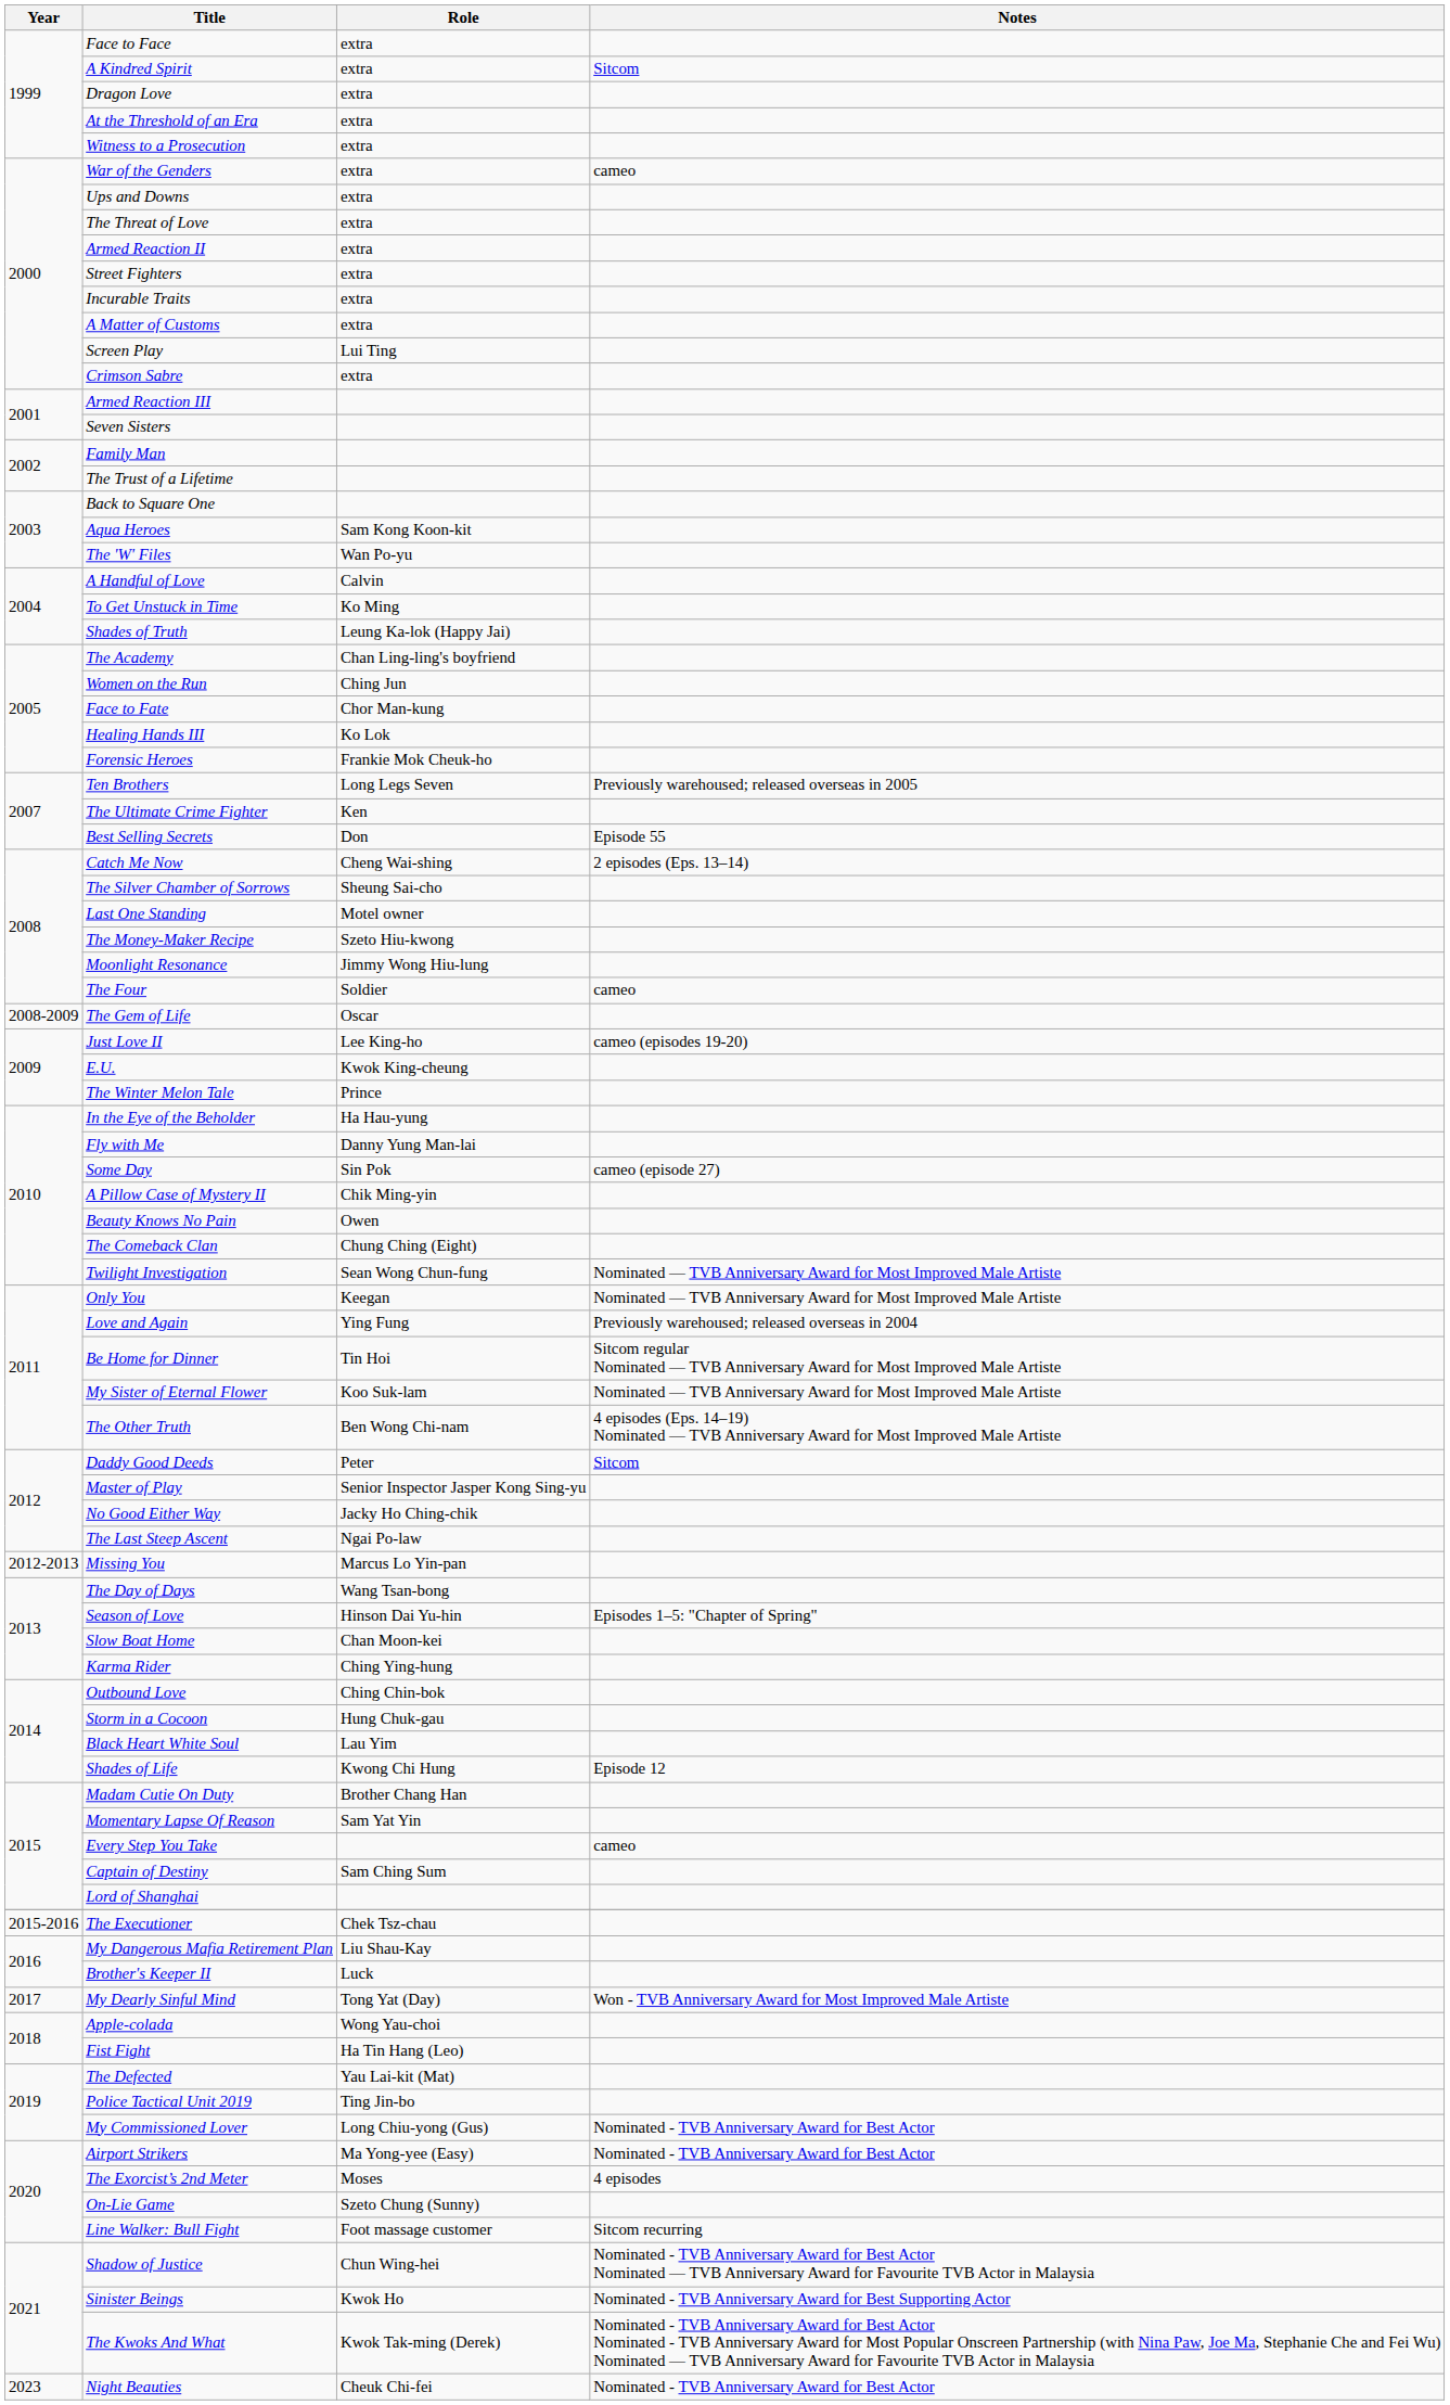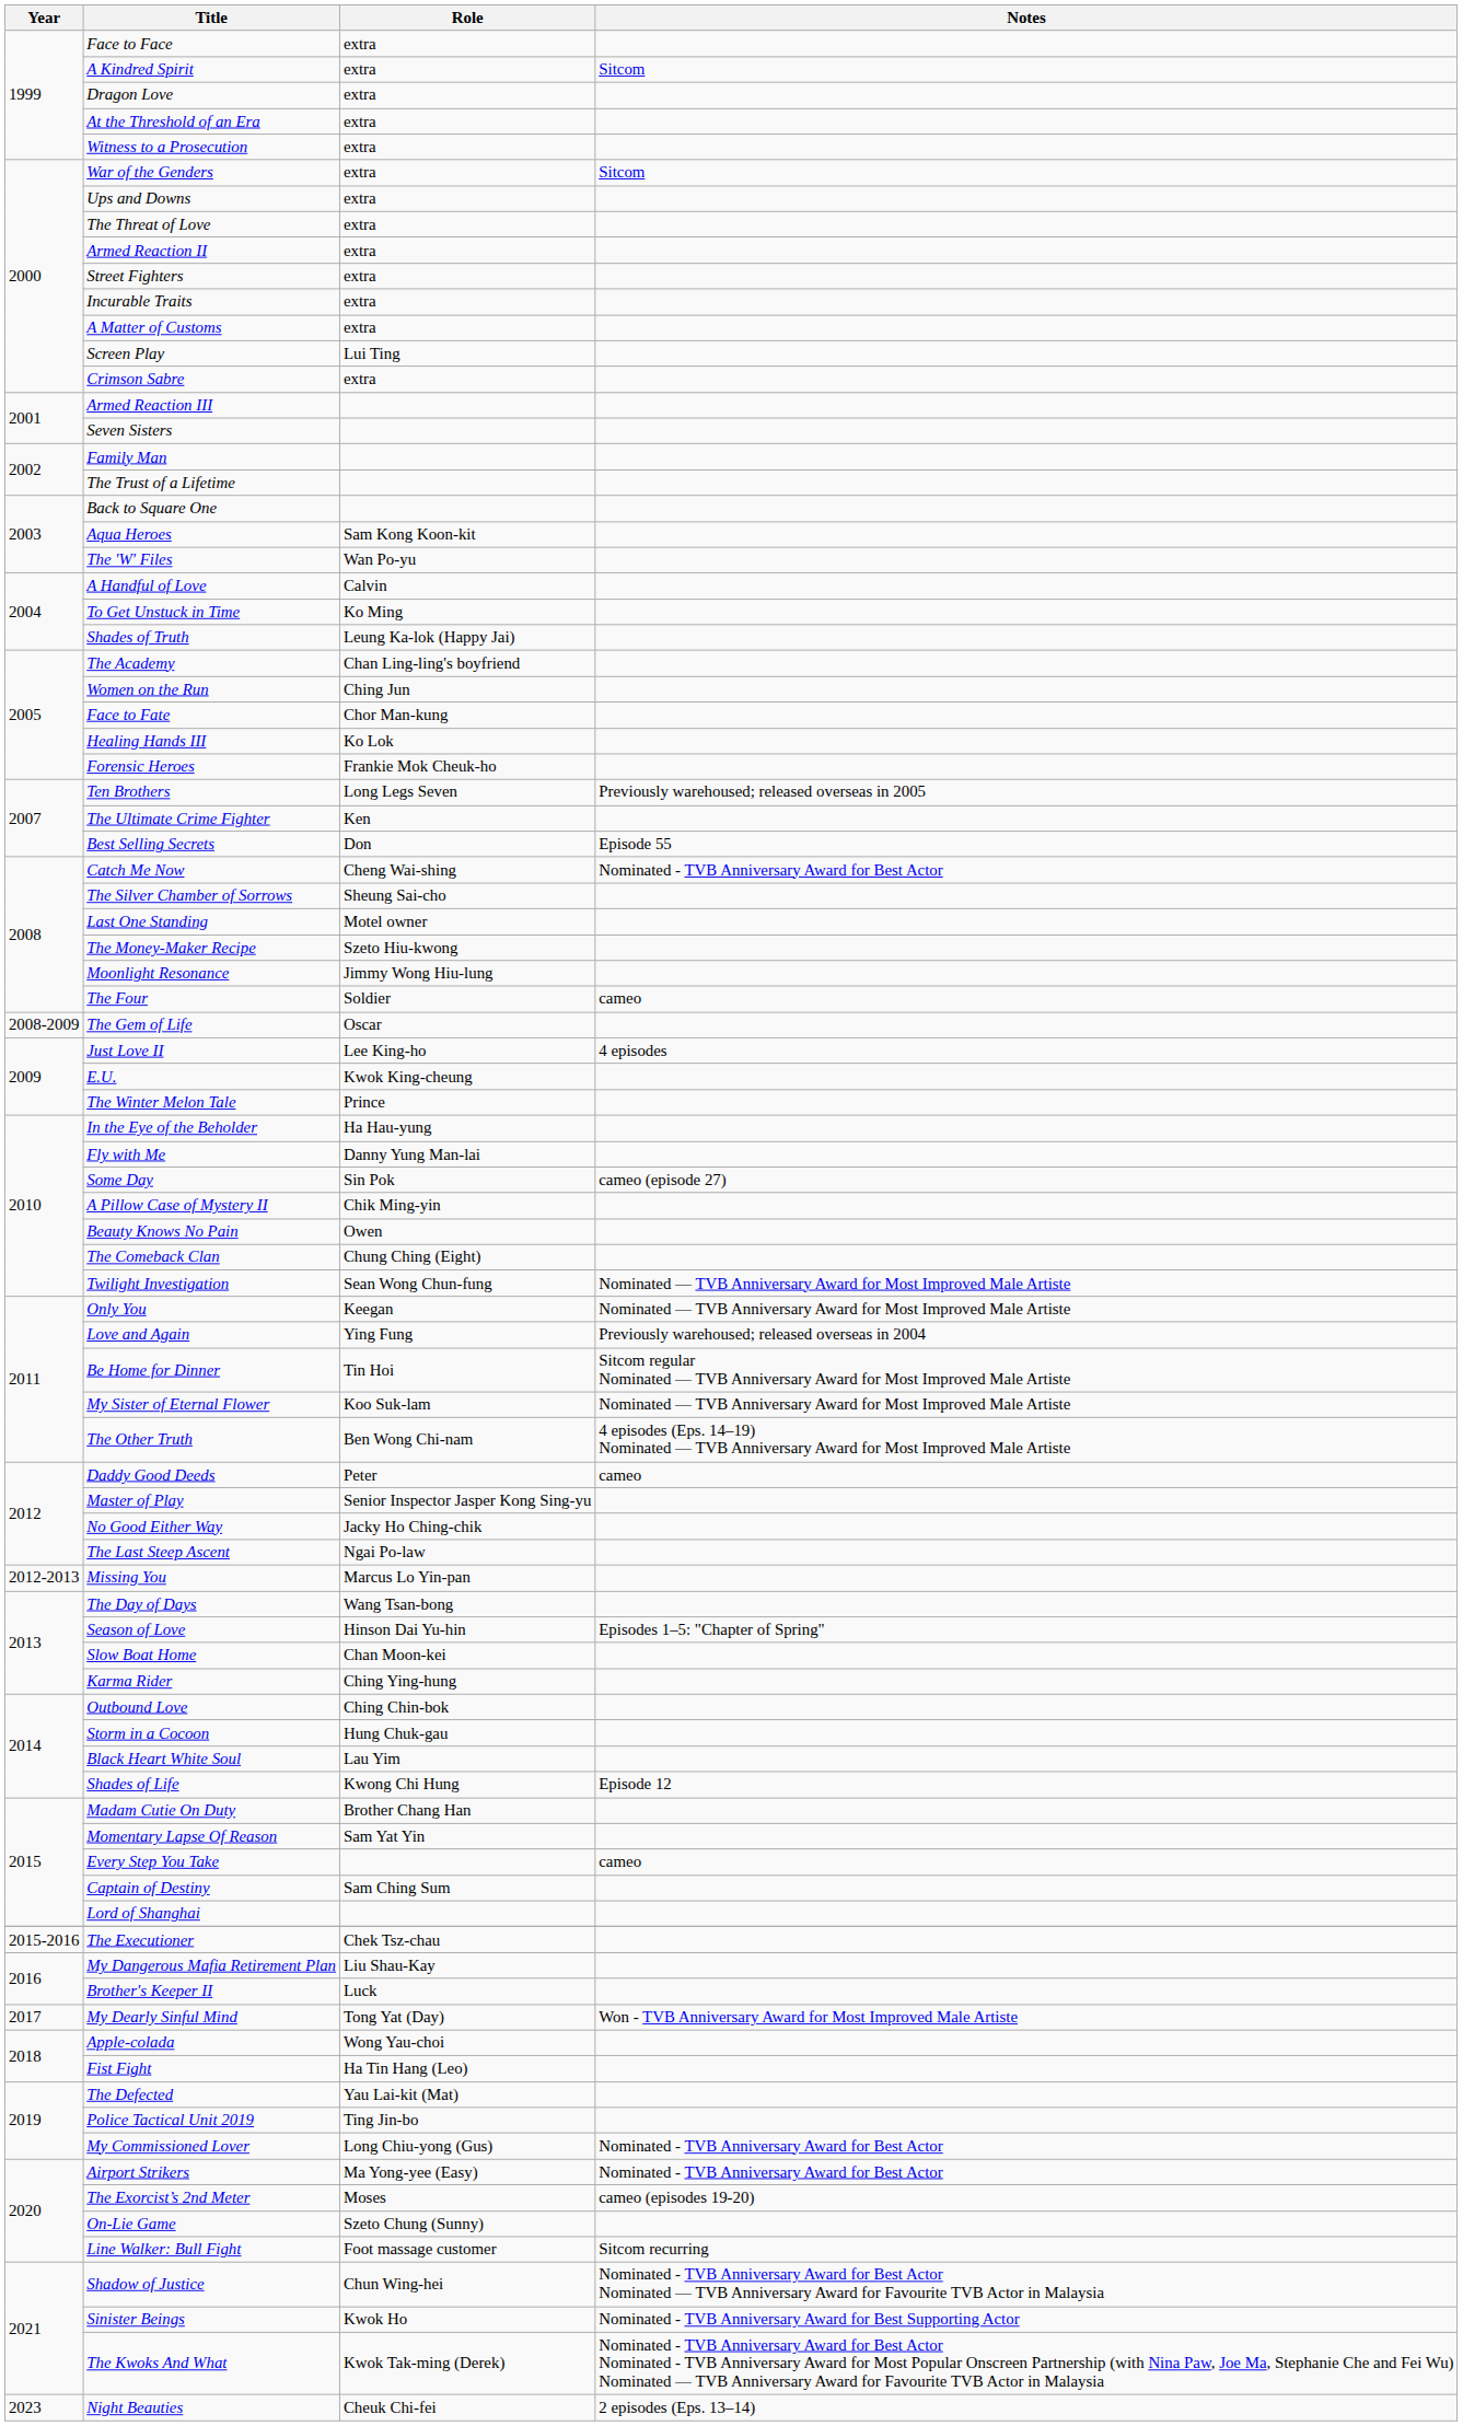 <table class="wikitable sortable">
 <tr>
 <th>Year</th>
 <th>Title</th>
 <th>Role</th>
 <th class="unsortable">Notes</th>
 </tr>
 <tr>
 <td rowspan=5>1999</td>
 <td><em>Face to Face</em></td>
 <td>extra</td>
 <td></td>
 </tr>
 <tr>
 <td><em><a href='#'>A Kindred Spirit</a></em></td>
 <td>extra</td>
 <td><a href='#'>Sitcom</a></td>
 </tr>
 <tr>
 <td><em>Dragon Love</em></td>
 <td>extra</td>
 <td></td>
 </tr>
 <tr>
 <td><em><a href='#'>At the Threshold of an Era</a></em></td>
 <td>extra</td>
 <td></td>
 </tr>
 <tr>
 <td><em><a href='#'>Witness to a Prosecution</a></em></td>
 <td>extra</td>
 <td></td>
 </tr>
 <tr>
 <td rowspan=9>2000</td>
 <td><em><a href='#'>War of the Genders</a></em></td>
 <td>extra</td>
-<td>cameo</td>
+<td><a href='#'>Sitcom</a></td>
 </tr>
 <tr>
 <td><em>Ups and Downs</em></td>
 <td>extra</td>
 <td></td>
 </tr>
 <tr>
 <td><em>The Threat of Love</em></td>
 <td>extra</td>
 <td></td>
 </tr>
 <tr>
 <td><em><a href='#'>Armed Reaction II</a></em></td>
 <td>extra</td>
 <td></td>
 </tr>
 <tr>
 <td><em>Street Fighters</em></td>
 <td>extra</td>
 <td></td>
 </tr>
 <tr>
 <td><em>Incurable Traits</em></td>
 <td>extra</td>
 <td></td>
 </tr>
 <tr>
 <td><em><a href='#'>A Matter of Customs</a></em></td>
 <td>extra</td>
 <td></td>
 </tr>
 <tr>
 <td><em>Screen Play</em></td>
 <td>Lui Ting</td>
 <td></td>
 </tr>
 <tr>
 <td><em><a href='#'>Crimson Sabre</a></em></td>
 <td>extra</td>
 <td></td>
 </tr>
 <tr>
 <td rowspan=2>2001</td>
 <td><em><a href='#'>Armed Reaction III</a></em></td>
 <td></td>
 <td></td>
 </tr>
 <tr>
 <td><em>Seven Sisters</em></td>
 <td></td>
 <td></td>
 </tr>
 <tr>
 <td rowspan=2>2002</td>
 <td><em><a href='#'>Family Man</a></em></td>
 <td></td>
 <td></td>
 </tr>
 <tr>
 <td><em>The Trust of a Lifetime</em></td>
 <td></td>
 <td></td>
 </tr>
 <tr>
 <td rowspan=3>2003</td>
 <td><em>Back to Square One</em></td>
 <td></td>
 <td></td>
 </tr>
 <tr>
 <td><em><a href='#'>Aqua Heroes</a></em></td>
 <td>Sam Kong Koon-kit</td>
 <td></td>
 </tr>
 <tr>
 <td><em><a href='#'>The 'W' Files</a></em></td>
 <td>Wan Po-yu</td>
 <td></td>
 </tr>
 <tr>
 <td rowspan=3>2004</td>
 <td><em><a href='#'>A Handful of Love</a></em></td>
 <td>Calvin</td>
 <td></td>
 </tr>
 <tr>
 <td><em><a href='#'>To Get Unstuck in Time</a></em></td>
 <td>Ko Ming</td>
 <td></td>
 </tr>
 <tr>
 <td><em><a href='#'>Shades of Truth</a></em></td>
 <td>Leung Ka-lok (Happy Jai)</td>
 <td></td>
 </tr>
 <tr>
 <td rowspan=5>2005</td>
 <td><em><a href='#'>The Academy</a></em></td>
 <td>Chan Ling-ling's boyfriend</td>
 <td></td>
 </tr>
 <tr>
 <td><em><a href='#'>Women on the Run</a></em></td>
 <td>Ching Jun</td>
 <td></td>
 </tr>
 <tr>
 <td><em><a href='#'>Face to Fate</a></em></td>
 <td>Chor Man-kung</td>
 <td></td>
 </tr>
 <tr>
 <td><em><a href='#'>Healing Hands III</a></em></td>
 <td>Ko Lok</td>
 <td></td>
 </tr>
 <tr>
 <td><em><a href='#'>Forensic Heroes</a></em></td>
 <td>Frankie Mok Cheuk-ho</td>
 <td></td>
 </tr>
 <tr>
 <td rowspan=3>2007</td>
 <td><em><a href='#'>Ten Brothers</a></em></td>
 <td>Long Legs Seven</td>
 <td>Previously warehoused; released overseas in 2005</td>
 </tr>
 <tr>
 <td><em><a href='#'>The Ultimate Crime Fighter</a></em></td>
 <td>Ken</td>
 <td></td>
 </tr>
 <tr>
 <td><em><a href='#'>Best Selling Secrets</a></em></td>
 <td>Don</td>
 <td>Episode 55</td>
 </tr>
 <tr>
 <td rowspan=6>2008</td>
 <td><em><a href='#'>Catch Me Now</a></em></td>
 <td>Cheng Wai-shing</td>
-<td>2 episodes (Eps. 13–14)</td>
+<td>Nominated - <a href='#'>TVB Anniversary Award for Best Actor</a></td>
 </tr>
 <tr>
 <td><em><a href='#'>The Silver Chamber of Sorrows</a></em></td>
 <td>Sheung Sai-cho</td>
 <td></td>
 </tr>
 <tr>
 <td><em><a href='#'>Last One Standing</a></em></td>
 <td>Motel owner</td>
 <td></td>
 </tr>
 <tr>
 <td><em><a href='#'>The Money-Maker Recipe</a></em></td>
 <td>Szeto Hiu-kwong</td>
 <td></td>
 </tr>
 <tr>
 <td><em><a href='#'>Moonlight Resonance</a></em></td>
 <td>Jimmy Wong Hiu-lung</td>
 <td></td>
 </tr>
 <tr>
 <td><em><a href='#'>The Four</a></em></td>
 <td>Soldier</td>
 <td>cameo</td>
 </tr>
 <tr>
 <td>2008-2009</td>
 <td><em><a href='#'>The Gem of Life</a></em></td>
 <td>Oscar</td>
 <td></td>
 </tr>
 <tr>
 <td rowspan=3>2009</td>
 <td><em><a href='#'>Just Love II</a></em></td>
 <td>Lee King-ho</td>
-<td>cameo (episodes 19-20)</td>
+<td>4 episodes</td>
 </tr>
 <tr>
 <td><em><a href='#'>E.U.</a></em></td>
 <td>Kwok King-cheung</td>
 <td></td>
 </tr>
 <tr>
 <td><em><a href='#'>The Winter Melon Tale</a></em></td>
 <td>Prince</td>
 <td></td>
 </tr>
 <tr>
 <td rowspan=7>2010</td>
 <td><em><a href='#'>In the Eye of the Beholder</a></em></td>
 <td>Ha Hau-yung</td>
 <td></td>
 </tr>
 <tr>
 <td><em><a href='#'>Fly with Me</a></em></td>
 <td>Danny Yung Man-lai</td>
 <td></td>
 </tr>
 <tr>
 <td><em><a href='#'>Some Day</a></em></td>
 <td>Sin Pok</td>
 <td>cameo (episode 27)</td>
 </tr>
 <tr>
 <td><em><a href='#'>A Pillow Case of Mystery II</a></em></td>
 <td>Chik Ming-yin</td>
 <td></td>
 </tr>
 <tr>
 <td><em><a href='#'>Beauty Knows No Pain</a></em></td>
 <td>Owen</td>
 <td></td>
 </tr>
 <tr>
 <td><em><a href='#'>The Comeback Clan</a></em></td>
 <td>Chung Ching (Eight)</td>
 <td></td>
 </tr>
 <tr>
 <td><em><a href='#'>Twilight Investigation</a></em></td>
 <td>Sean Wong Chun-fung</td>
 <td>Nominated — <a href='#'>TVB Anniversary Award for Most Improved Male Artiste</a></td>
 </tr>
 <tr>
 <td rowspan=5>2011</td>
 <td><em><a href='#'>Only You</a></em></td>
 <td>Keegan</td>
 <td>Nominated — TVB Anniversary Award for Most Improved Male Artiste</td>
 </tr>
 <tr>
 <td><em><a href='#'>Love and Again</a></em></td>
 <td>Ying Fung</td>
 <td>Previously warehoused; released overseas in 2004</td>
 </tr>
 <tr>
 <td><em><a href='#'>Be Home for Dinner</a></em></td>
 <td>Tin Hoi</td>
 <td>Sitcom regular<br>Nominated — TVB Anniversary Award for Most Improved Male Artiste</td>
 </tr>
 <tr>
 <td><em><a href='#'>My Sister of Eternal Flower</a></em></td>
 <td>Koo Suk-lam</td>
 <td>Nominated — TVB Anniversary Award for Most Improved Male Artiste</td>
 </tr>
 <tr>
 <td><em><a href='#'>The Other Truth</a></em></td>
 <td>Ben Wong Chi-nam</td>
 <td>4 episodes (Eps. 14–19)<br>Nominated — TVB Anniversary Award for Most Improved Male Artiste</td>
 </tr>
 <tr>
 <td rowspan=4>2012</td>
 <td><em><a href='#'>Daddy Good Deeds</a></em></td>
 <td>Peter</td>
-<td><a href='#'>Sitcom</a></td>
+<td>cameo</td>
 </tr>
 <tr>
 <td><em><a href='#'>Master of Play</a></em></td>
 <td>Senior Inspector Jasper Kong Sing-yu</td>
 <td></td>
 </tr>
 <tr>
 <td><em><a href='#'>No Good Either Way</a></em></td>
 <td>Jacky Ho Ching-chik</td>
 <td></td>
 </tr>
 <tr>
 <td><em><a href='#'>The Last Steep Ascent</a></em></td>
 <td>Ngai Po-law</td>
 <td></td>
 </tr>
 <tr>
 <td>2012-2013</td>
 <td><em><a href='#'>Missing You</a></em></td>
 <td>Marcus Lo Yin-pan</td>
 <td></td>
 </tr>
 <tr>
 <td rowspan=4>2013</td>
 <td><em><a href='#'>The Day of Days</a></em></td>
 <td>Wang Tsan-bong</td>
 <td></td>
 </tr>
 <tr>
 <td><em><a href='#'>Season of Love</a></em></td>
 <td>Hinson Dai Yu-hin</td>
 <td>Episodes 1–5: "Chapter of Spring"</td>
 </tr>
 <tr>
 <td><em><a href='#'>Slow Boat Home</a></em></td>
 <td>Chan Moon-kei</td>
 <td></td>
 </tr>
 <tr>
 <td><em><a href='#'>Karma Rider</a></em></td>
 <td>Ching Ying-hung</td>
 <td></td>
 </tr>
 <tr>
 <td rowspan=4>2014</td>
 <td><em><a href='#'>Outbound Love</a></em></td>
 <td>Ching Chin-bok</td>
 <td></td>
 </tr>
 <tr>
 <td><em><a href='#'>Storm in a Cocoon</a></em></td>
 <td>Hung Chuk-gau</td>
 <td></td>
 </tr>
 <tr>
 <td><em><a href='#'>Black Heart White Soul</a></em></td>
 <td>Lau Yim</td>
 <td></td>
 </tr>
 <tr>
 <td><em><a href='#'>Shades of Life</a></em></td>
 <td>Kwong Chi Hung</td>
 <td>Episode 12</td>
 </tr>
 <tr>
 <td rowspan=5>2015</td>
 <td><em><a href='#'>Madam Cutie On Duty</a></em></td>
 <td>Brother Chang Han</td>
 <td></td>
 </tr>
 <tr>
 <td><em><a href='#'>Momentary Lapse Of Reason</a></em></td>
 <td>Sam Yat Yin</td>
 <td></td>
 </tr>
 <tr>
 <td><em><a href='#'>Every Step You Take</a></em></td>
 <td></td>
 <td>cameo</td>
 </tr>
 <tr>
 <td><em><a href='#'>Captain of Destiny</a></em></td>
 <td>Sam Ching Sum</td>
 <td></td>
 </tr>
 <tr>
 <td><em><a href='#'>Lord of Shanghai</a></em></td>
 <td></td>
 <td></td>
 </tr>
 <tr>
 </tr>
 <tr>
 <td>2015-2016</td>
 <td><em><a href='#'>The Executioner</a></em></td>
 <td>Chek Tsz-chau</td>
 <td></td>
 </tr>
 <tr>
 <td rowspan="2">2016</td>
 <td><em><a href='#'>My Dangerous Mafia Retirement Plan</a></em></td>
 <td>Liu Shau-Kay</td>
 <td></td>
 </tr>
 <tr>
 <td><em><a href='#'>Brother's Keeper II</a></em></td>
 <td>Luck</td>
 <td></td>
 </tr>
 <tr>
 <td>2017</td>
 <td><em><a href='#'>My Dearly Sinful Mind</a></em></td>
 <td>Tong Yat (Day)</td>
 <td>Won - <a href='#'>TVB Anniversary Award for Most Improved Male Artiste</a></td>
 </tr>
 <tr>
 <td rowspan=2>2018</td>
 <td><em><a href='#'>Apple-colada</a></em></td>
 <td>Wong Yau-choi</td>
 <td></td>
 </tr>
 <tr>
 <td><em><a href='#'>Fist Fight</a></em></td>
 <td>Ha Tin Hang (Leo)</td>
 <td></td>
 </tr>
 <tr>
 <td rowspan=3>2019</td>
 <td><em><a href='#'>The Defected</a></em></td>
 <td>Yau Lai-kit (Mat)</td>
 <td></td>
 </tr>
 <tr>
 <td><em><a href='#'>Police Tactical Unit 2019</a></em></td>
 <td>Ting Jin-bo</td>
 <td></td>
 </tr>
 <tr>
 <td><em><a href='#'>My Commissioned Lover</a></em></td>
 <td>Long Chiu-yong (Gus)</td>
 <td>Nominated - <a href='#'>TVB Anniversary Award for Best Actor</a></td>
 </tr>
 <tr>
 <td rowspan="4">2020</td>
 <td><em><a href='#'>Airport Strikers</a></em></td>
 <td>Ma Yong-yee (Easy)</td>
 <td>Nominated - <a href='#'>TVB Anniversary Award for Best Actor</a></td>
 </tr>
 <tr>
 <td><em><a href='#'>The Exorcist’s 2nd Meter</a></em></td>
 <td>Moses</td>
-<td>4 episodes</td>
+<td>cameo (episodes 19-20)</td>
 </tr>
 <tr>
 <td><em><a href='#'>On-Lie Game</a></em></td>
 <td>Szeto Chung (Sunny)</td>
 <td></td>
 </tr>
 <tr>
 <td><em><a href='#'>Line Walker: Bull Fight</a></em></td>
 <td>Foot massage customer</td>
 <td>Sitcom recurring</td>
 </tr>
 <tr>
 <td rowspan=3>2021</td>
 <td><em><a href='#'>Shadow of Justice</a></em></td>
 <td>Chun Wing-hei</td>
 <td>Nominated - <a href='#'>TVB Anniversary Award for Best Actor</a><br>Nominated — TVB Anniversary Award for Favourite TVB Actor in Malaysia</td>
 </tr>
 <tr>
 <td><em><a href='#'>Sinister Beings</a></em></td>
 <td>Kwok Ho</td>
 <td>Nominated - <a href='#'>TVB Anniversary Award for Best Supporting Actor</a></td>
 </tr>
 <tr>
 <td><em><a href='#'>The Kwoks And What</a></em></td>
 <td>Kwok Tak-ming (Derek)</td>
 <td>Nominated - <a href='#'>TVB Anniversary Award for Best Actor</a><br> Nominated - TVB Anniversary Award for Most Popular Onscreen Partnership (with <a href='#'>Nina Paw</a>, <a href='#'>Joe Ma</a>, Stephanie Che and Fei Wu)<br>Nominated — TVB Anniversary Award for Favourite TVB Actor in Malaysia</td>
 </tr>
 <tr>
 <td>2023</td>
 <td><em><a href='#'>Night Beauties</a></em></td>
 <td>Cheuk Chi-fei</td>
-<td>Nominated - <a href='#'>TVB Anniversary Award for Best Actor</a></td>
+<td>2 episodes (Eps. 13–14)</td>
 </tr>
 </table>
